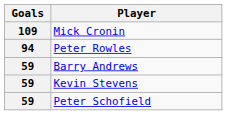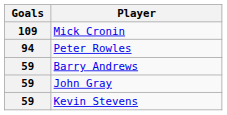 <table class="wikitable" style="text-align:left;">
 <tr>
 <th width=50>Goals</th>
 <th width=200>Player</th>
 </tr>
 <tr>
 <th>109</th>
 <td> <a href='#'>Mick Cronin</a></td>
 </tr>
 <tr>
 <th>94</th>
 <td> <a href='#'>Peter Rowles</a></td>
 </tr>
 <tr>
 <th>59</th>
 <td> <a href='#'>Barry Andrews</a></td>
 </tr>
 <tr>
 <th>59</th>
-<td> <a href='#'>Kevin Stevens</a></td>
+<td> <a href='#'>John Gray</a></td>
 </tr>
 <tr>
 <th>59</th>
-<td> <a href='#'>Peter Schofield</a></td>
+<td> <a href='#'>Kevin Stevens</a></td>
 </tr>
 </table>
